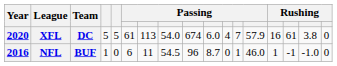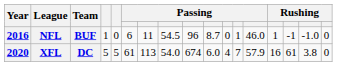 <table class="wikitable" style="text-align:center">
 <tr>
 <th rowspan=2>Year</th>
 <th rowspan="2">League</th>
 <th rowspan="2">Team</th>
 <th rowspan=2></th>
 <th rowspan=2></th>
 <th colspan=8>Passing</th>
 <th colspan=4>Rushing</th>
 </tr>
 <tr>
 <th></th>
 <th></th>
 <th></th>
 <th></th>
 <th></th>
 <th></th>
 <th></th>
 <th></th>
 <th></th>
 <th></th>
 <th></th>
 <th></th>
 </tr>
 <tr>
+<th><a href='#'>2016</a></th>
+<th><a href='#'>NFL</a></th>
+<th><a href='#'>BUF</a></th>
+<td>1</td>
+<td>0</td>
+<td>6</td>
+<td>11</td>
+<td>54.5</td>
+<td>96</td>
+<td>8.7</td>
+<td>0</td>
+<td>1</td>
+<td>46.0</td>
+<td>1</td>
+<td>-1</td>
+<td>-1.0</td>
+<td>0</td>
+</tr>
+<tr>
 <th><a href='#'>2020</a></th>
 <th><a href='#'>XFL</a></th>
 <th><a href='#'>DC</a></th>
 <td>5</td>
 <td>5</td>
 <td>61</td>
 <td>113</td>
 <td>54.0</td>
 <td>674</td>
 <td>6.0</td>
 <td>4</td>
 <td>7</td>
 <td>57.9</td>
 <td>16</td>
 <td>61</td>
 <td>3.8</td>
 <td>0</td>
 </tr>
-<tr>
-<th><a href='#'>2016</a></th>
-<th><a href='#'>NFL</a></th>
-<th><a href='#'>BUF</a></th>
-<td>1</td>
-<td>0</td>
-<td>6</td>
-<td>11</td>
-<td>54.5</td>
-<td>96</td>
-<td>8.7</td>
-<td>0</td>
-<td>1</td>
-<td>46.0</td>
-<td>1</td>
-<td>-1</td>
-<td>-1.0</td>
-<td>0</td>
-</tr>
 </table>
